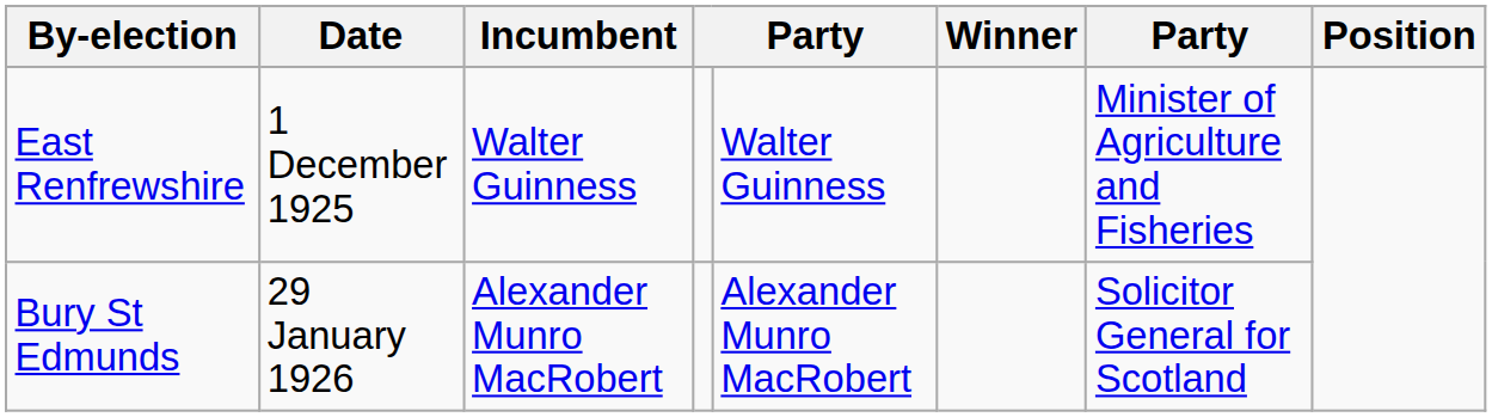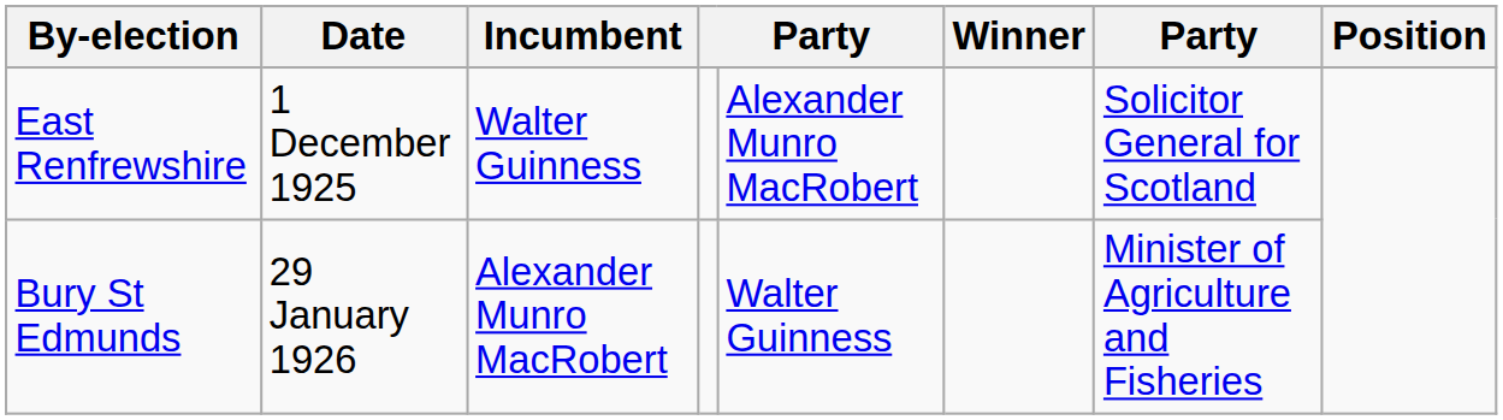 <table class="wikitable">
 <tr>
 <th>By-election</th>
 <th>Date</th>
 <th>Incumbent</th>
 <th colspan=2>Party</th>
 <th>Winner</th>
 <th colspan=2>Party</th>
 <th>Position</th>
 </tr>
 <tr>
 <td><a href='#'>East Renfrewshire</a></td>
 <td>1 December 1925</td>
 <td><a href='#'>Walter Guinness</a></td>
 <td></td>
-<td><a href='#'>Walter Guinness</a></td>
+<td><a href='#'>Alexander Munro MacRobert</a></td>
 <td></td>
-<td><a href='#'>Minister of Agriculture and Fisheries</a></td>
+<td><a href='#'>Solicitor General for Scotland</a></td>
 </tr>
 <tr>
 <td><a href='#'>Bury St Edmunds</a></td>
 <td>29 January 1926</td>
 <td><a href='#'>Alexander Munro MacRobert</a></td>
 <td></td>
-<td><a href='#'>Alexander Munro MacRobert</a></td>
+<td><a href='#'>Walter Guinness</a></td>
 <td></td>
-<td><a href='#'>Solicitor General for Scotland</a></td>
+<td><a href='#'>Minister of Agriculture and Fisheries</a></td>
 </tr>
 </table>
